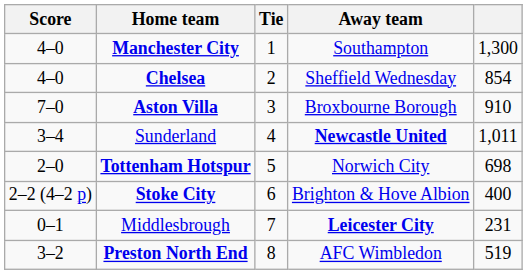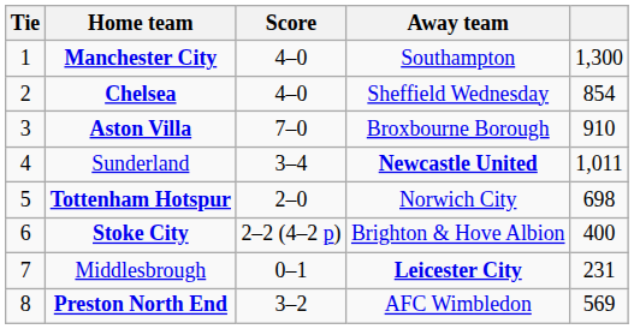 <table class="wikitable" style="text-align: center; font-size:85%">
 <tr>
+<th>Tie</th>
+<th>Home team</th>
 <th>Score</th>
-<th>Home team</th>
-<th>Tie</th>
 <th>Away team</th>
 <th></th>
 </tr>
 <tr>
+<td>1</td>
+<td><strong><a href='#'>Manchester City</a></strong></td>
 <td>4–0</td>
-<td><strong><a href='#'>Manchester City</a></strong></td>
-<td>1</td>
 <td><a href='#'>Southampton</a></td>
 <td>1,300</td>
 </tr>
 <tr>
+<td>2</td>
+<td><strong><a href='#'>Chelsea</a></strong></td>
 <td>4–0</td>
-<td><strong><a href='#'>Chelsea</a></strong></td>
-<td>2</td>
 <td><a href='#'>Sheffield Wednesday</a></td>
 <td>854</td>
 </tr>
 <tr>
+<td>3</td>
+<td><strong><a href='#'>Aston Villa</a></strong></td>
 <td>7–0</td>
-<td><strong><a href='#'>Aston Villa</a></strong></td>
-<td>3</td>
 <td><a href='#'>Broxbourne Borough</a></td>
 <td>910</td>
 </tr>
 <tr>
+<td>4</td>
+<td><a href='#'>Sunderland</a></td>
 <td>3–4</td>
-<td><a href='#'>Sunderland</a></td>
-<td>4</td>
 <td><strong><a href='#'>Newcastle United</a></strong></td>
 <td>1,011</td>
 </tr>
 <tr>
+<td>5</td>
+<td><strong><a href='#'>Tottenham Hotspur</a></strong></td>
 <td>2–0</td>
-<td><strong><a href='#'>Tottenham Hotspur</a></strong></td>
-<td>5</td>
 <td><a href='#'>Norwich City</a></td>
 <td>698</td>
 </tr>
 <tr>
+<td>6</td>
+<td><strong><a href='#'>Stoke City</a></strong></td>
 <td>2–2 (4–2 <a href='#'>p</a>)</td>
-<td><strong><a href='#'>Stoke City</a></strong></td>
-<td>6</td>
 <td><a href='#'>Brighton & Hove Albion</a></td>
 <td>400</td>
 </tr>
 <tr>
+<td>7</td>
+<td><a href='#'>Middlesbrough</a></td>
 <td>0–1 </td>
-<td><a href='#'>Middlesbrough</a></td>
-<td>7</td>
 <td><strong><a href='#'>Leicester City</a></strong></td>
 <td>231</td>
 </tr>
 <tr>
+<td>8</td>
+<td><strong><a href='#'>Preston North End</a></strong></td>
 <td>3–2 </td>
-<td><strong><a href='#'>Preston North End</a></strong></td>
-<td>8</td>
 <td><a href='#'>AFC Wimbledon</a></td>
-<td>519</td>
+<td>569</td>
 </tr>
 </table>
